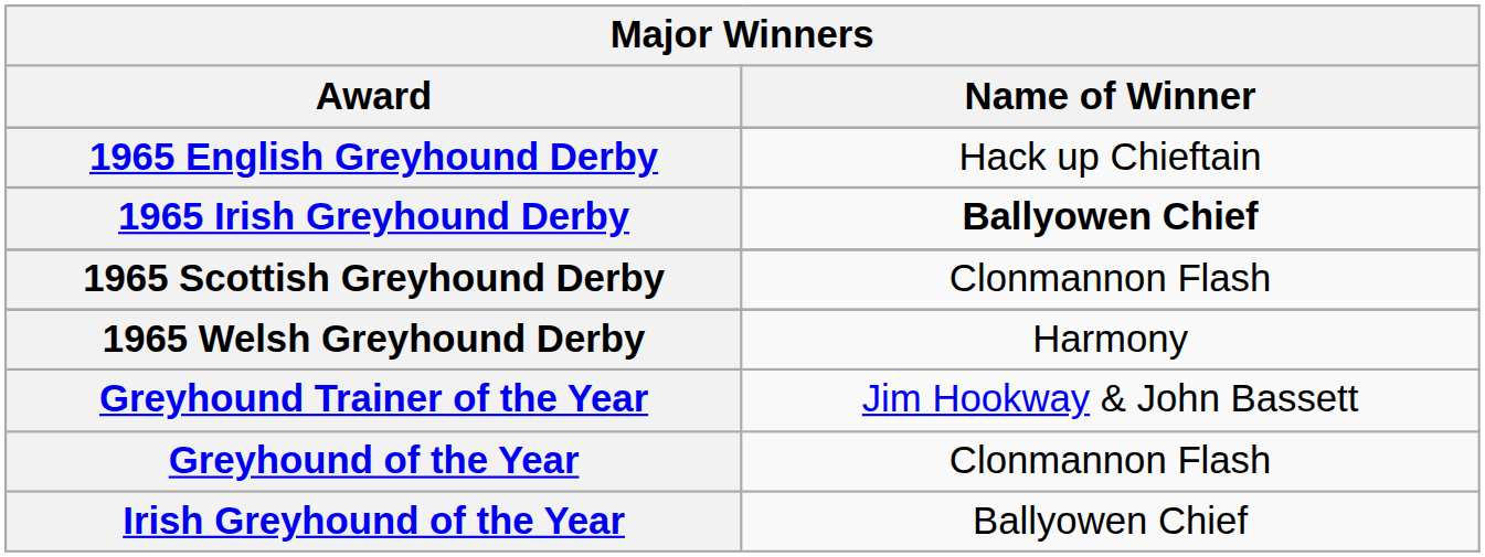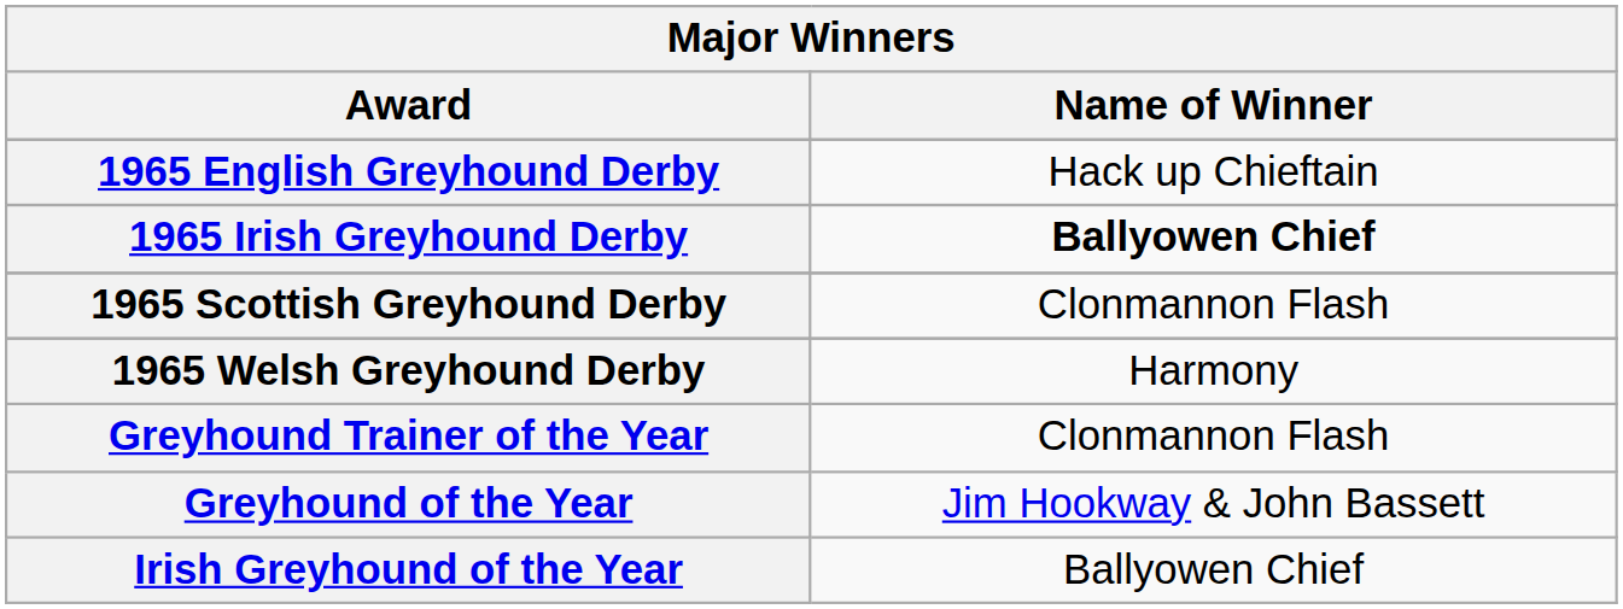 <table class="wikitable">
 <tr>
 <th colspan="2">Major Winners</th>
 </tr>
 <tr>
 <th width=300>Award</th>
 <th width=300>Name of Winner</th>
 </tr>
 <tr>
 </tr>
 <tr align=center>
 <th><a href='#'>1965 English Greyhound Derby</a></th>
 <td>Hack up Chieftain </td>
 </tr>
 <tr>
 </tr>
 <tr align=center>
 <th><a href='#'>1965 Irish Greyhound Derby</a></th>
 <td><strong>Ballyowen Chief </strong></td>
 </tr>
 <tr>
 </tr>
 <tr align=center>
 <th>1965 Scottish Greyhound Derby</th>
 <td>Clonmannon Flash </td>
 </tr>
 <tr>
 </tr>
 <tr align=center>
 <th>1965 Welsh Greyhound Derby</th>
 <td>Harmony </td>
 </tr>
 <tr align=center>
 <th><a href='#'>Greyhound Trainer of the Year</a></th>
-<td><a href='#'>Jim Hookway</a> & John Bassett</td>
+<td>Clonmannon Flash </td>
 </tr>
 <tr align=center>
 <th><a href='#'>Greyhound of the Year</a></th>
-<td>Clonmannon Flash </td>
+<td><a href='#'>Jim Hookway</a> & John Bassett</td>
 </tr>
 <tr align=center>
 <th><a href='#'>Irish Greyhound of the Year</a></th>
 <td>Ballyowen Chief</td>
 </tr>
 </table>
